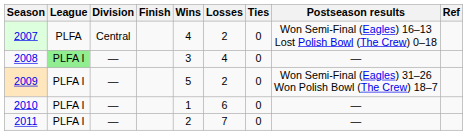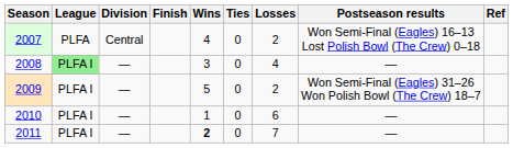 <table class="wikitable sortable" style="text-align:center;">
 <tr>
 <th>Season</th>
 <th class="unsortable">League</th>
 <th>Division</th>
 <th>Finish</th>
 <th>Wins</th>
+<th>Ties</th>
 <th>Losses</th>
-<th>Ties</th>
 <th class="unsortable">Postseason results</th>
 <th class="unsortable">Ref</th>
 </tr>
 <tr>
 <td bgcolor="#ddffdd"><a href='#'>2007</a></td>
 <td>PLFA</td>
 <td>Central</td>
 <td></td>
 <td>4</td>
+<td>0</td>
 <td>2</td>
-<td>0</td>
 <td>Won Semi-Final (<a href='#'>Eagles</a>) 16–13 <br>Lost <a href='#'>Polish Bowl</a> (<a href='#'>The Crew</a>) 0–18</td>
 <td></td>
 </tr>
 <tr>
 <td><a href='#'>2008</a></td>
 <td style="background: lightgreen;">PLFA I</td>
 <td>—</td>
 <td></td>
 <td>3</td>
+<td>0</td>
 <td>4</td>
-<td>0</td>
 <td>—</td>
 <td></td>
 </tr>
 <tr>
 <td bgcolor="#FFE6BD"><a href='#'>2009</a></td>
 <td>PLFA I</td>
 <td>—</td>
 <td></td>
 <td>5</td>
+<td>0</td>
 <td>2</td>
-<td>0</td>
 <td>Won Semi-Final (<a href='#'>Eagles</a>) 31–26 <br>Won Polish Bowl (<a href='#'>The Crew</a>) 18–7</td>
 <td></td>
 </tr>
 <tr>
 <td><a href='#'>2010</a></td>
 <td>PLFA I</td>
 <td>—</td>
 <td></td>
 <td>1</td>
+<td>0</td>
 <td>6</td>
-<td>0</td>
 <td>—</td>
 <td></td>
 </tr>
 <tr>
 <td><a href='#'>2011</a></td>
 <td>PLFA I</td>
 <td>—</td>
 <td></td>
-<td>2</td>
+<td><strong>2</strong></td>
+<td>0</td>
 <td>7</td>
-<td>0</td>
 <td>—</td>
 <td></td>
 </tr>
 </table>
